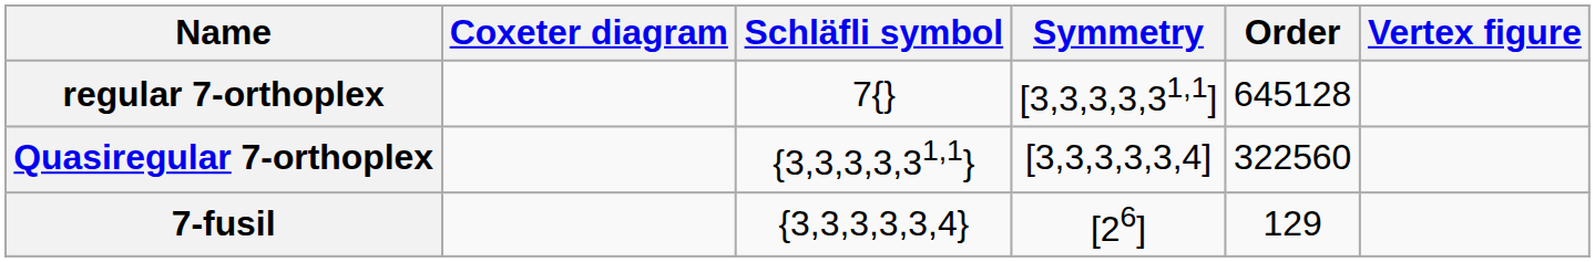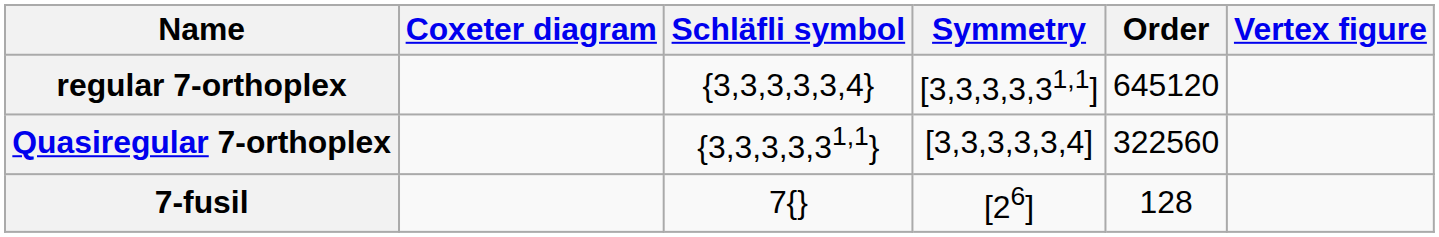 <table class=wikitable>
 <tr>
 <th>Name</th>
 <th><a href='#'>Coxeter diagram</a></th>
 <th><a href='#'>Schläfli symbol</a></th>
 <th><a href='#'>Symmetry</a></th>
 <th>Order</th>
 <th><a href='#'>Vertex figure</a></th>
 </tr>
 <tr align=center>
 <th>regular 7-orthoplex</th>
 <td></td>
-<td>7{}</td>
+<td>{3,3,3,3,3,4}</td>
 <td>[3,3,3,3,3<sup>1,1</sup>]</td>
-<td>645128</td>
+<td>645120</td>
 <td></td>
 </tr>
 <tr align=center>
 <th><a href='#'>Quasiregular</a> 7-orthoplex</th>
 <td></td>
 <td>{3,3,3,3,3<sup>1,1</sup>}</td>
 <td>[3,3,3,3,3,4]</td>
 <td>322560</td>
 <td></td>
 </tr>
 <tr align=center>
 <th>7-fusil</th>
 <td></td>
-<td>{3,3,3,3,3,4}</td>
+<td>7{}</td>
 <td>[2<sup>6</sup>]</td>
-<td>129</td>
+<td>128</td>
 <td></td>
 </tr>
 </table>
